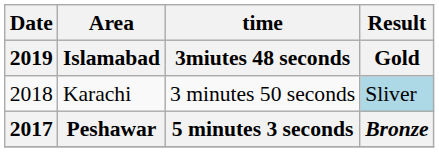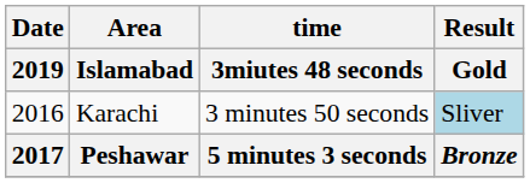 <table class="wikitable" style="border-collapse: collapse; font-size: 95%;">
 <tr>
 <th>Date</th>
 <th>Area</th>
 <th>time</th>
 <th>Result</th>
 </tr>
 <tr>
 <th>2019</th>
 <th>Islamabad</th>
 <th>3miutes 48 seconds</th>
 <th>Gold</th>
 </tr>
 <tr>
-<td>2018</td>
+<td>2016</td>
 <td>Karachi</td>
 <td>3  minutes 50 seconds</td>
 <td style="background: lightblue;">Sliver</td>
 </tr>
 <tr>
 <th>2017</th>
 <th>Peshawar</th>
 <th>5 minutes 3 seconds</th>
 <th><em>Bronze</em></th>
 </tr>
 <tr>
 </tr>
 </table>
